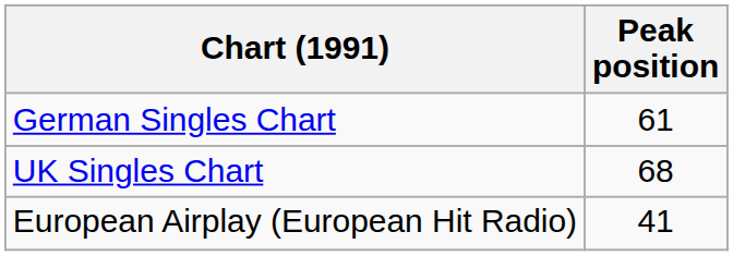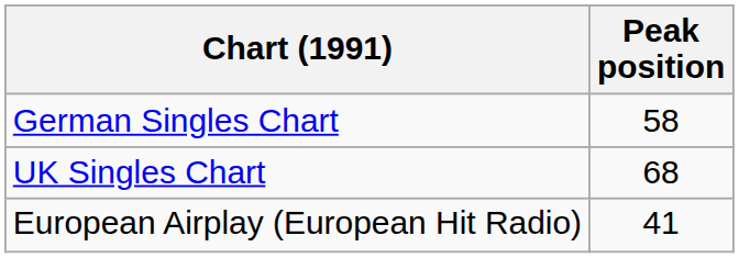 <table class="wikitable sortable">
 <tr>
 <th>Chart (1991)</th>
 <th>Peak<br>position</th>
 </tr>
 <tr>
 <td align="left"><a href='#'>German Singles Chart</a></td>
-<td align="center">61</td>
+<td align="center">58</td>
 </tr>
 <tr>
 <td align="left"><a href='#'>UK Singles Chart</a></td>
 <td align="center">68</td>
 </tr>
 <tr>
 <td align="left">European Airplay (European Hit Radio)</td>
 <td style="text-align:center;">41</td>
 </tr>
 </table>
